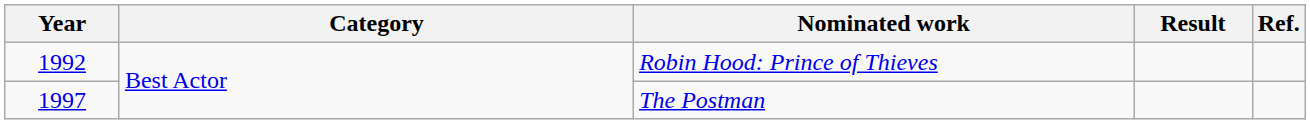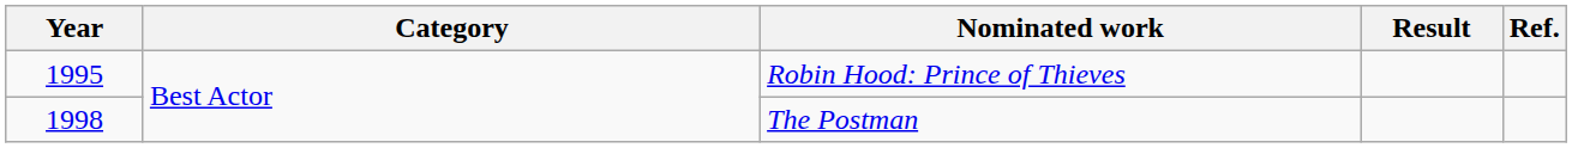 <table class=wikitable>
 <tr>
 <th scope="col" style="width:5em;">Year</th>
 <th scope="col" style="width:26em;">Category</th>
 <th scope="col" style="width:25em;">Nominated work</th>
 <th scope="col" style="width:5em;">Result</th>
 <th>Ref.</th>
 </tr>
 <tr>
-<td style="text-align:center;"><a href='#'>1992</a></td>
+<td style="text-align:center;"><a href='#'>1995</a></td>
 <td rowspan="2"><a href='#'>Best Actor</a></td>
 <td><em><a href='#'>Robin Hood: Prince of Thieves</a></em></td>
 <td></td>
 <td></td>
 </tr>
 <tr>
-<td style="text-align:center;"><a href='#'>1997</a></td>
+<td style="text-align:center;"><a href='#'>1998</a></td>
 <td><em><a href='#'>The Postman</a></em></td>
 <td></td>
 <td></td>
 </tr>
 </table>
